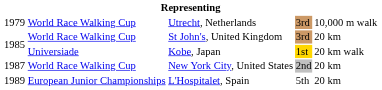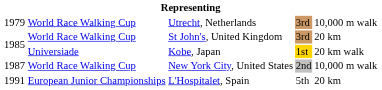 <table>
 <tr>
 <th colspan="5">Representing </th>
 </tr>
 <tr>
 <td>1979</td>
 <td><a href='#'>World Race Walking Cup</a></td>
 <td><a href='#'>Utrecht</a>, Netherlands</td>
 <td bgcolor=cc9966>3rd</td>
 <td>10,000 m walk</td>
 </tr>
 <tr>
 <td rowspan=2>1985</td>
 <td><a href='#'>World Race Walking Cup</a></td>
 <td><a href='#'>St John's</a>, United Kingdom</td>
 <td bgcolor="cc9966">3rd</td>
 <td>20 km</td>
 </tr>
 <tr>
 <td><a href='#'>Universiade</a></td>
 <td><a href='#'>Kobe</a>, Japan</td>
 <td bgcolor=gold>1st</td>
 <td>20 km walk</td>
 </tr>
 <tr>
 <td>1987</td>
 <td><a href='#'>World Race Walking Cup</a></td>
 <td><a href='#'>New York City</a>, United States</td>
 <td bgcolor="silver">2nd</td>
-<td>20 km</td>
+<td>10,000 m walk</td>
 </tr>
 <tr>
-<td>1989</td>
+<td>1991</td>
 <td><a href='#'>European Junior Championships</a></td>
 <td><a href='#'>L'Hospitalet</a>, Spain</td>
 <td>5th</td>
 <td>20 km</td>
 </tr>
 </table>
